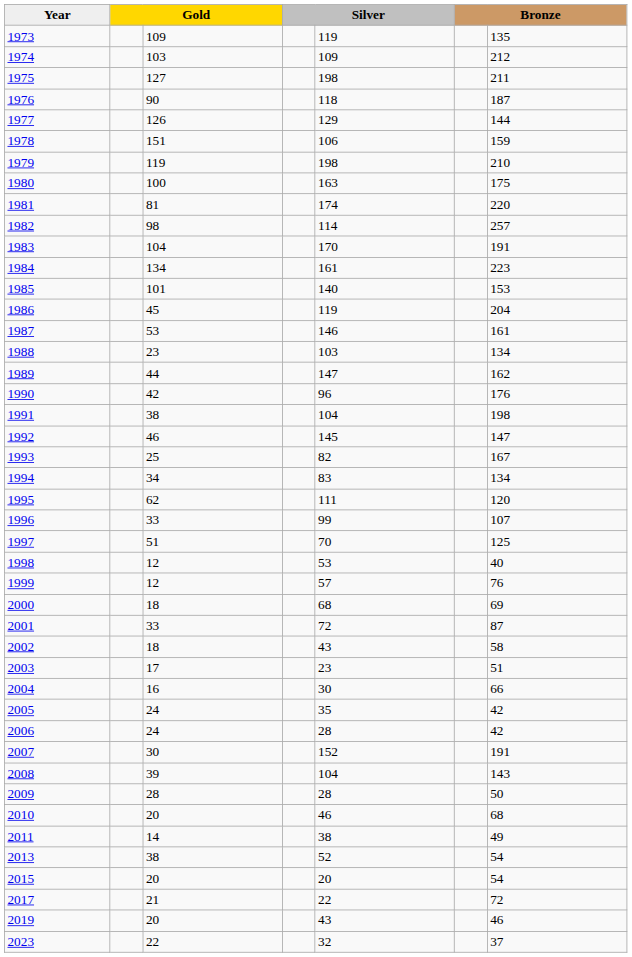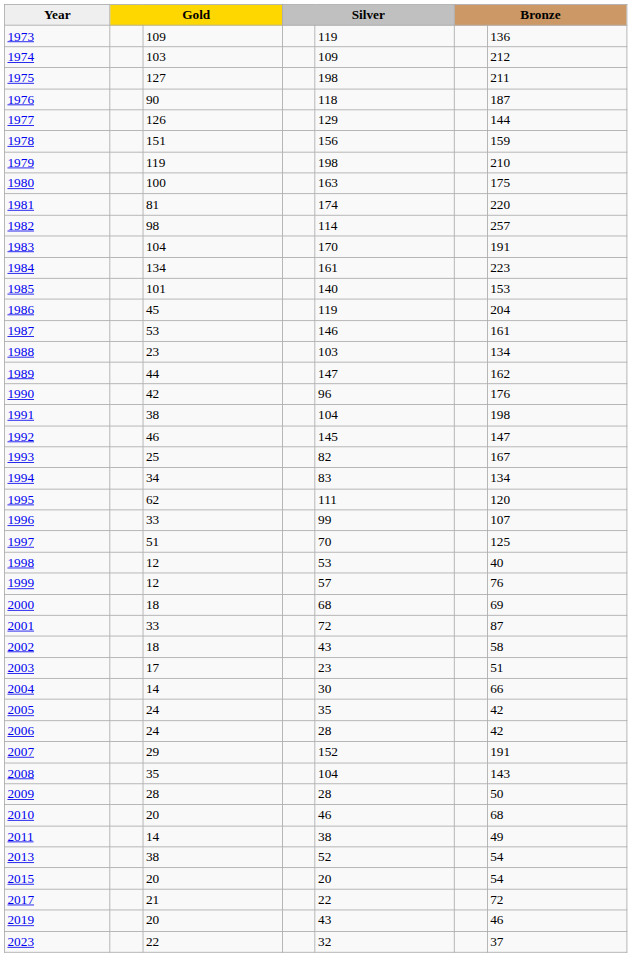 <table class="wikitable sortable" style="font-size:100%">
 <tr align=center>
 <th scope=col style="width:120px; background: #efefef;">Year</th>
 <th scope=col colspan=2 style="width:200px; background: gold;">Gold</th>
 <th scope=col colspan=2 style="width:200px; background: silver;">Silver</th>
 <th scope=col colspan=2 style="width:200px; background: #cc9966;">Bronze</th>
 </tr>
 <tr>
 <td><a href='#'>1973</a></td>
 <td></td>
 <td>109</td>
 <td></td>
 <td>119</td>
 <td></td>
-<td>135</td>
+<td>136</td>
 </tr>
 <tr>
 <td><a href='#'>1974</a></td>
 <td></td>
 <td>103</td>
 <td></td>
 <td>109</td>
 <td></td>
 <td>212</td>
 </tr>
 <tr>
 <td><a href='#'>1975</a></td>
 <td></td>
 <td>127</td>
 <td></td>
 <td>198</td>
 <td></td>
 <td>211</td>
 </tr>
 <tr>
 <td><a href='#'>1976</a></td>
 <td></td>
 <td>90</td>
 <td></td>
 <td>118</td>
 <td></td>
 <td>187</td>
 </tr>
 <tr>
 <td><a href='#'>1977</a></td>
 <td></td>
 <td>126</td>
 <td></td>
 <td>129</td>
 <td></td>
 <td>144</td>
 </tr>
 <tr>
 <td><a href='#'>1978</a></td>
 <td></td>
 <td>151</td>
 <td></td>
-<td>106</td>
+<td>156</td>
 <td></td>
 <td>159</td>
 </tr>
 <tr>
 <td><a href='#'>1979</a></td>
 <td></td>
 <td>119</td>
 <td></td>
 <td>198</td>
 <td></td>
 <td>210</td>
 </tr>
 <tr>
 <td><a href='#'>1980</a></td>
 <td></td>
 <td>100</td>
 <td></td>
 <td>163</td>
 <td></td>
 <td>175</td>
 </tr>
 <tr>
 <td><a href='#'>1981</a></td>
 <td></td>
 <td>81</td>
 <td></td>
 <td>174</td>
 <td></td>
 <td>220</td>
 </tr>
 <tr>
 <td><a href='#'>1982</a></td>
 <td></td>
 <td>98</td>
 <td></td>
 <td>114</td>
 <td></td>
 <td>257</td>
 </tr>
 <tr>
 <td><a href='#'>1983</a></td>
 <td></td>
 <td>104</td>
 <td></td>
 <td>170</td>
 <td></td>
 <td>191</td>
 </tr>
 <tr>
 <td><a href='#'>1984</a></td>
 <td></td>
 <td>134</td>
 <td></td>
 <td>161</td>
 <td></td>
 <td>223</td>
 </tr>
 <tr>
 <td><a href='#'>1985</a></td>
 <td></td>
 <td>101</td>
 <td></td>
 <td>140</td>
 <td></td>
 <td>153</td>
 </tr>
 <tr>
 <td><a href='#'>1986</a></td>
 <td></td>
 <td>45</td>
 <td></td>
 <td>119</td>
 <td></td>
 <td>204</td>
 </tr>
 <tr>
 <td><a href='#'>1987</a></td>
 <td></td>
 <td>53</td>
 <td></td>
 <td>146</td>
 <td></td>
 <td>161</td>
 </tr>
 <tr>
 <td><a href='#'>1988</a></td>
 <td></td>
 <td>23</td>
 <td></td>
 <td>103</td>
 <td></td>
 <td>134</td>
 </tr>
 <tr>
 <td><a href='#'>1989</a></td>
 <td></td>
 <td>44</td>
 <td></td>
 <td>147</td>
 <td></td>
 <td>162</td>
 </tr>
 <tr>
 <td><a href='#'>1990</a></td>
 <td></td>
 <td>42</td>
 <td></td>
 <td>96</td>
 <td></td>
 <td>176</td>
 </tr>
 <tr>
 <td><a href='#'>1991</a></td>
 <td></td>
 <td>38</td>
 <td></td>
 <td>104</td>
 <td></td>
 <td>198</td>
 </tr>
 <tr>
 <td><a href='#'>1992</a></td>
 <td></td>
 <td>46</td>
 <td></td>
 <td>145</td>
 <td></td>
 <td>147</td>
 </tr>
 <tr>
 <td><a href='#'>1993</a></td>
 <td></td>
 <td>25</td>
 <td></td>
 <td>82</td>
 <td></td>
 <td>167</td>
 </tr>
 <tr>
 <td><a href='#'>1994</a></td>
 <td></td>
 <td>34</td>
 <td></td>
 <td>83</td>
 <td></td>
 <td>134</td>
 </tr>
 <tr>
 <td><a href='#'>1995</a></td>
 <td></td>
 <td>62</td>
 <td></td>
 <td>111</td>
 <td></td>
 <td>120</td>
 </tr>
 <tr>
 <td><a href='#'>1996</a></td>
 <td></td>
 <td>33</td>
 <td></td>
 <td>99</td>
 <td></td>
 <td>107</td>
 </tr>
 <tr>
 <td><a href='#'>1997</a></td>
 <td></td>
 <td>51</td>
 <td></td>
 <td>70</td>
 <td></td>
 <td>125</td>
 </tr>
 <tr>
 <td><a href='#'>1998</a></td>
 <td></td>
 <td>12</td>
 <td></td>
 <td>53</td>
 <td></td>
 <td>40</td>
 </tr>
 <tr>
 <td><a href='#'>1999</a></td>
 <td></td>
 <td>12</td>
 <td></td>
 <td>57</td>
 <td></td>
 <td>76</td>
 </tr>
 <tr>
 <td><a href='#'>2000</a></td>
 <td></td>
 <td>18</td>
 <td></td>
 <td>68</td>
 <td></td>
 <td>69</td>
 </tr>
 <tr>
 <td><a href='#'>2001</a></td>
 <td></td>
 <td>33</td>
 <td></td>
 <td>72</td>
 <td></td>
 <td>87</td>
 </tr>
 <tr>
 <td><a href='#'>2002</a></td>
 <td></td>
 <td>18</td>
 <td></td>
 <td>43</td>
 <td></td>
 <td>58</td>
 </tr>
 <tr>
 <td><a href='#'>2003</a></td>
 <td></td>
 <td>17</td>
 <td></td>
 <td>23</td>
 <td></td>
 <td>51</td>
 </tr>
 <tr>
 <td><a href='#'>2004</a></td>
 <td></td>
-<td>16</td>
+<td>14</td>
 <td></td>
 <td>30</td>
 <td></td>
 <td>66</td>
 </tr>
 <tr>
 <td><a href='#'>2005</a></td>
 <td></td>
 <td>24</td>
 <td></td>
 <td>35</td>
 <td></td>
 <td>42</td>
 </tr>
 <tr>
 <td><a href='#'>2006</a></td>
 <td></td>
 <td>24</td>
 <td></td>
 <td>28</td>
 <td></td>
 <td>42</td>
 </tr>
 <tr>
 <td><a href='#'>2007</a></td>
 <td></td>
-<td>30</td>
+<td>29</td>
 <td></td>
 <td>152</td>
 <td></td>
 <td>191</td>
 </tr>
 <tr>
 <td><a href='#'>2008</a></td>
 <td></td>
-<td>39</td>
+<td>35</td>
 <td></td>
 <td>104</td>
 <td></td>
 <td>143</td>
 </tr>
 <tr>
 <td><a href='#'>2009</a></td>
 <td></td>
 <td>28</td>
 <td></td>
 <td>28</td>
 <td></td>
 <td>50</td>
 </tr>
 <tr>
 <td><a href='#'>2010</a></td>
 <td></td>
 <td>20</td>
 <td></td>
 <td>46</td>
 <td></td>
 <td>68</td>
 </tr>
 <tr>
 <td><a href='#'>2011</a></td>
 <td></td>
 <td>14</td>
 <td></td>
 <td>38</td>
 <td></td>
 <td>49</td>
 </tr>
 <tr>
 <td><a href='#'>2013</a></td>
 <td></td>
 <td>38</td>
 <td></td>
 <td>52</td>
 <td></td>
 <td>54</td>
 </tr>
 <tr>
 <td><a href='#'>2015</a></td>
 <td></td>
 <td>20</td>
 <td></td>
 <td>20</td>
 <td></td>
 <td>54</td>
 </tr>
 <tr>
 <td><a href='#'>2017</a></td>
 <td></td>
 <td>21</td>
 <td></td>
 <td>22</td>
 <td></td>
 <td>72</td>
 </tr>
 <tr>
 <td><a href='#'>2019</a></td>
 <td></td>
 <td>20</td>
 <td></td>
 <td>43</td>
 <td></td>
 <td>46</td>
 </tr>
 <tr>
 <td><a href='#'>2023</a></td>
 <td></td>
 <td>22</td>
 <td></td>
 <td>32</td>
 <td></td>
 <td>37</td>
 </tr>
 </table>
